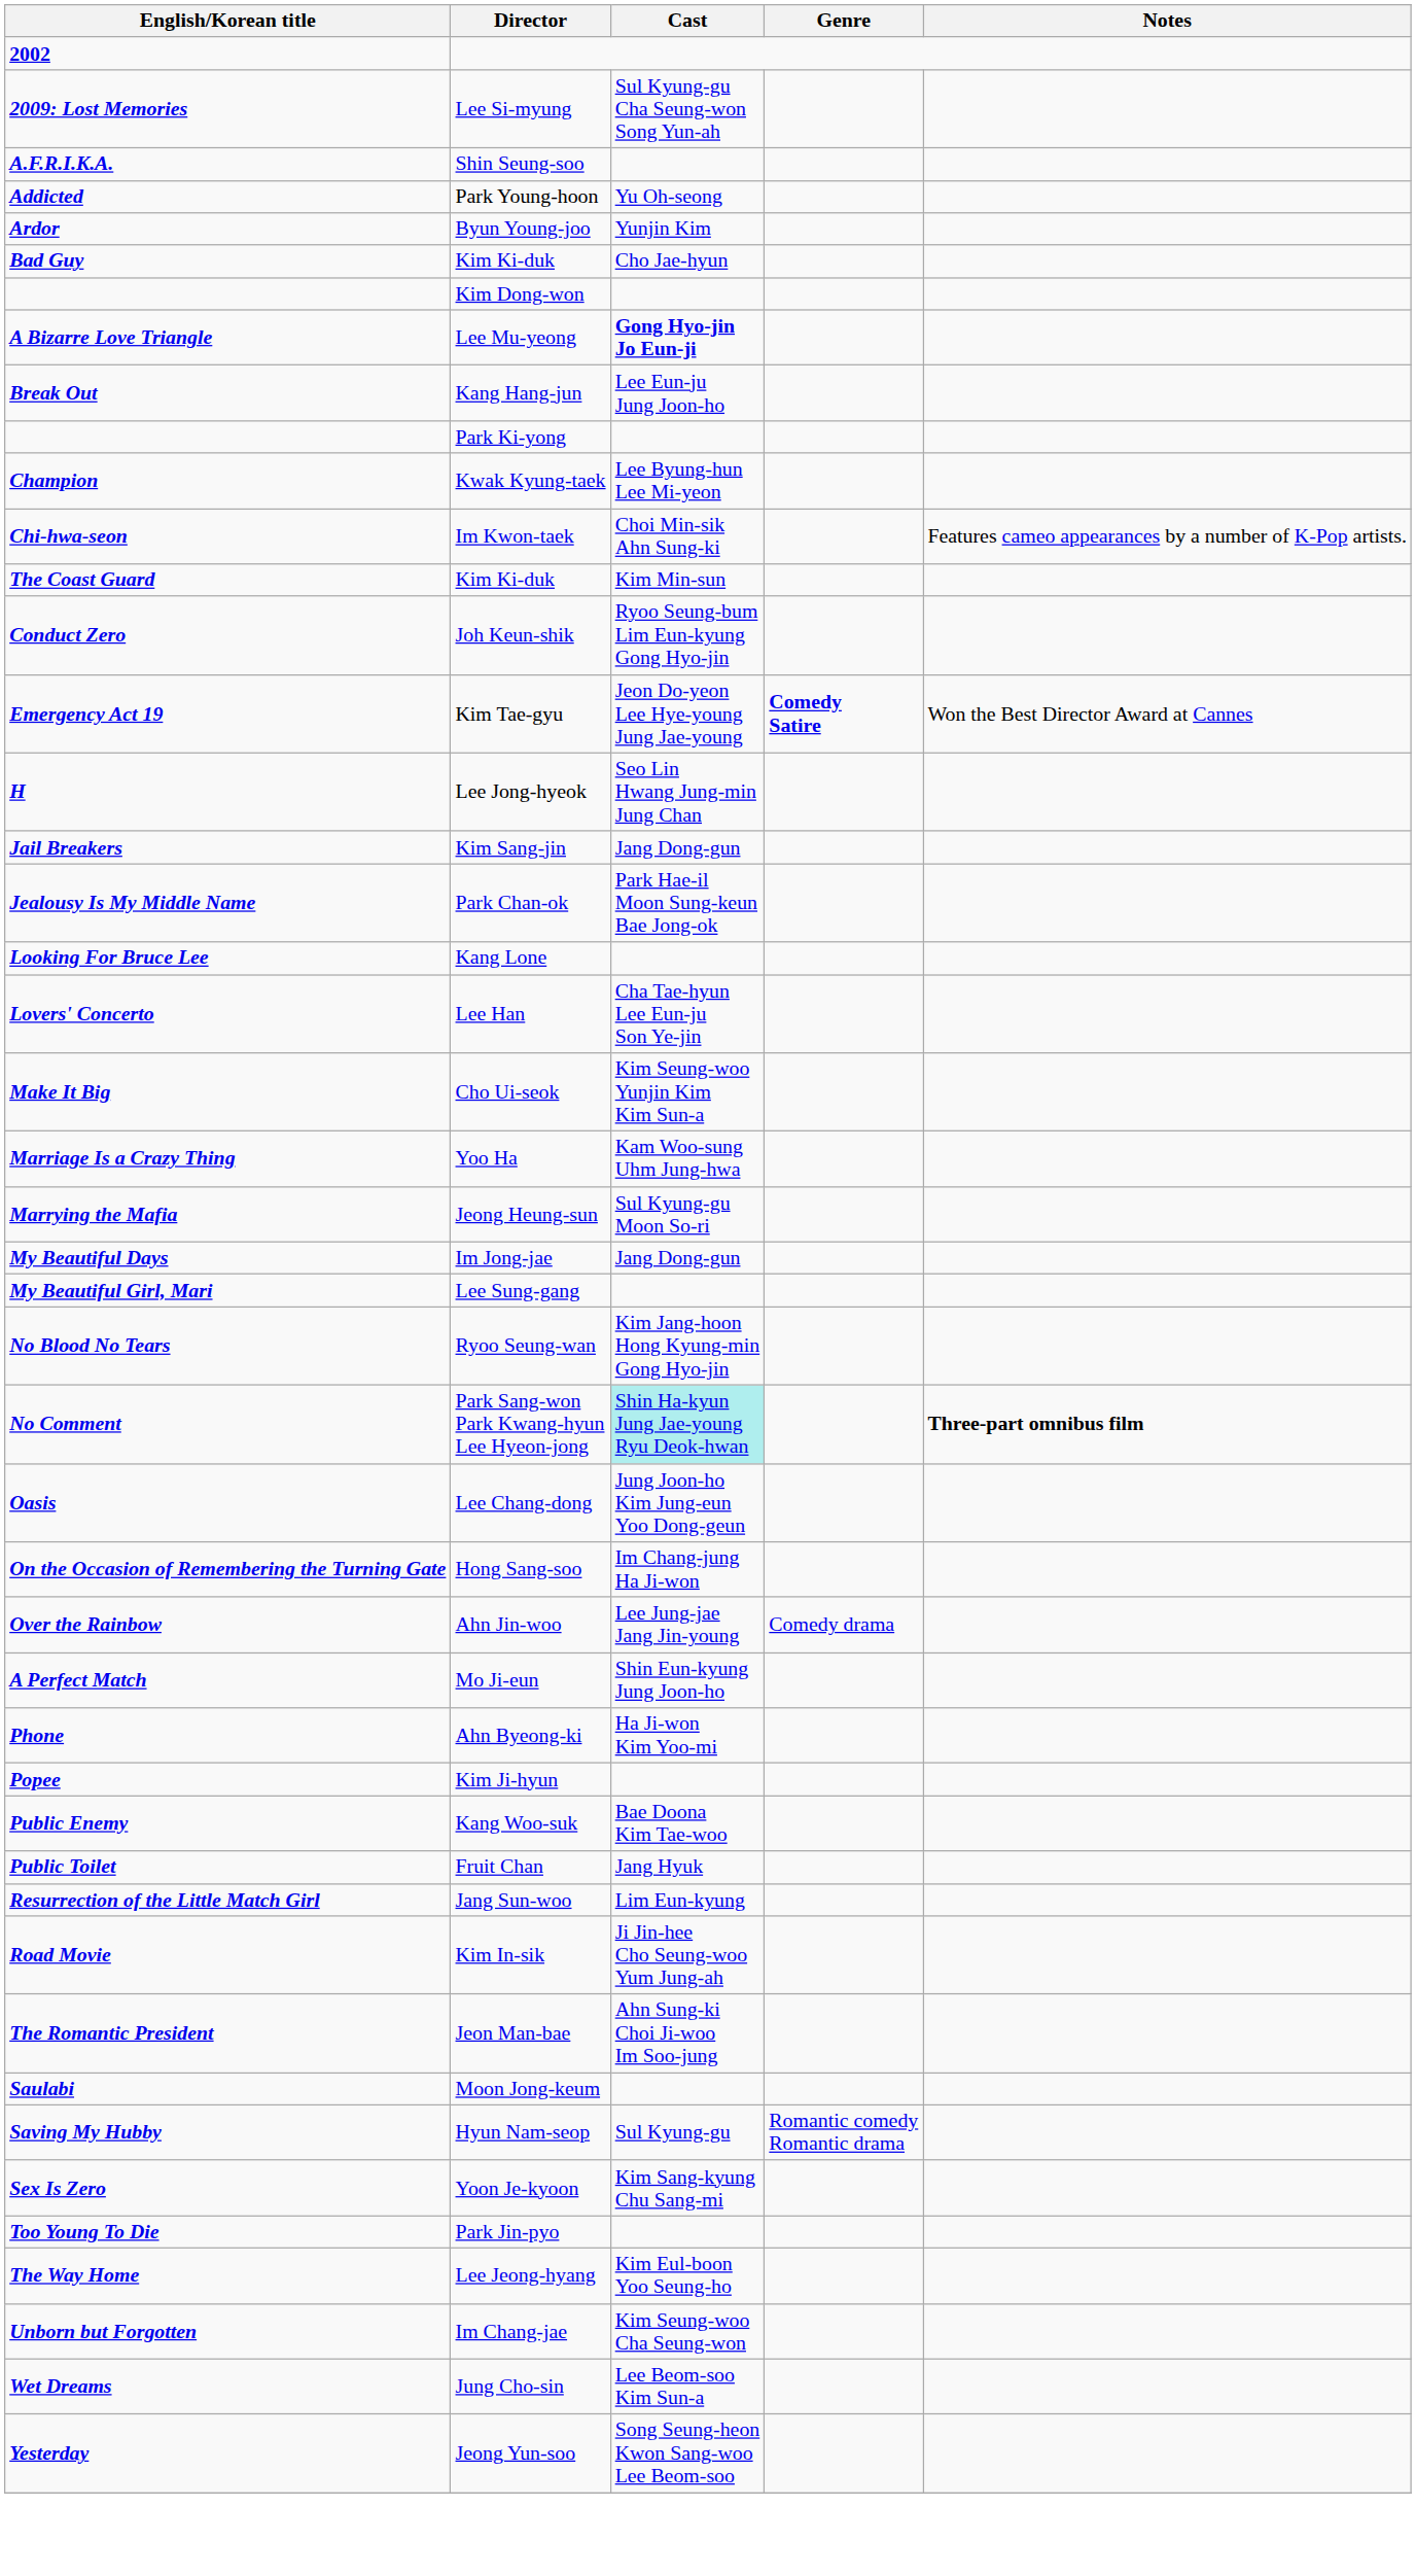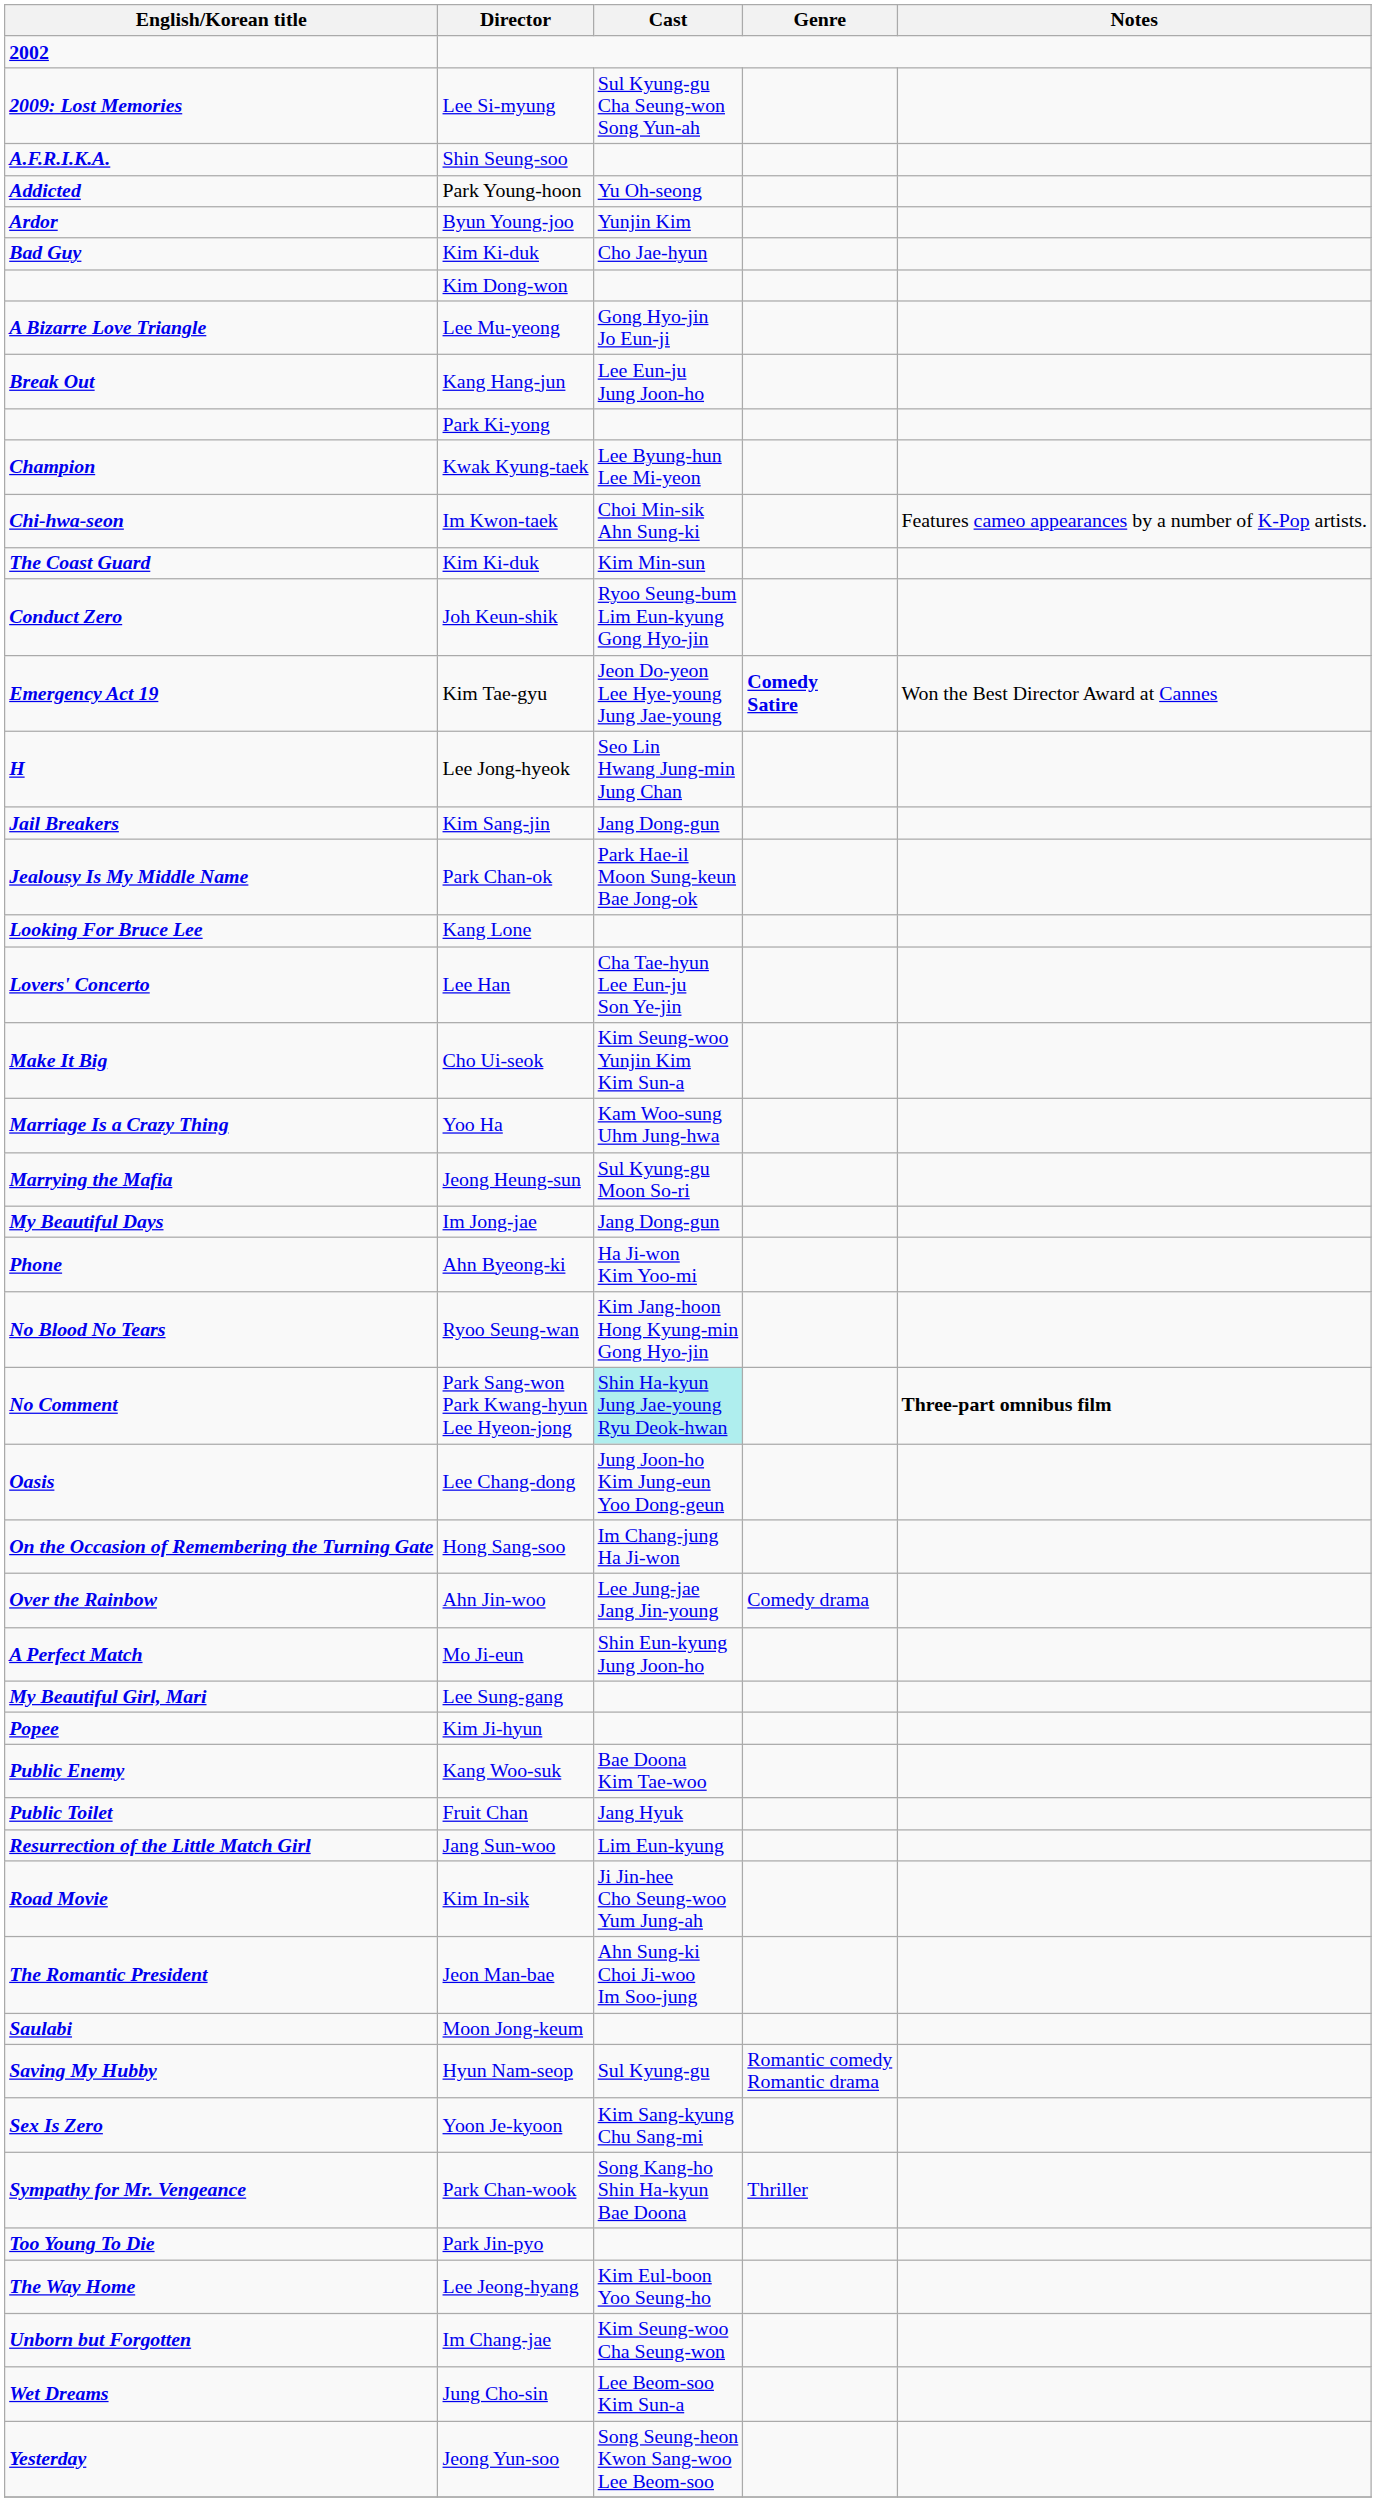 <table class="wikitable">
 <tr>
 <th>English/Korean title</th>
 <th>Director</th>
 <th>Cast</th>
 <th>Genre</th>
 <th>Notes</th>
 </tr>
 <tr>
 <td><strong><a href='#'>2002</a></strong></td>
 </tr>
 <tr>
 <td><strong><em><a href='#'>2009: Lost Memories</a></em></strong></td>
 <td><a href='#'>Lee Si-myung</a></td>
 <td><a href='#'>Sul Kyung-gu</a><br><a href='#'>Cha Seung-won</a><br><a href='#'>Song Yun-ah</a></td>
 <td></td>
 <td></td>
 </tr>
 <tr>
 <td><strong><em><a href='#'>A.F.R.I.K.A.</a></em></strong></td>
 <td><a href='#'>Shin Seung-soo</a></td>
 <td></td>
 <td></td>
 <td></td>
 </tr>
 <tr>
 <td><strong><em><a href='#'>Addicted</a></em></strong></td>
 <td>Park Young-hoon</td>
 <td><a href='#'>Yu Oh-seong</a></td>
 <td></td>
 <td></td>
 </tr>
 <tr>
 <td><strong><em><a href='#'>Ardor</a></em></strong></td>
 <td><a href='#'>Byun Young-joo</a></td>
 <td><a href='#'>Yunjin Kim</a></td>
 <td></td>
 <td></td>
 </tr>
 <tr>
 <td><strong><em><a href='#'>Bad Guy</a></em></strong></td>
 <td><a href='#'>Kim Ki-duk</a></td>
 <td><a href='#'>Cho Jae-hyun</a></td>
 <td></td>
 <td></td>
 </tr>
 <tr>
 <td><strong><em></em></strong></td>
 <td><a href='#'>Kim Dong-won</a></td>
 <td></td>
 <td></td>
 <td></td>
 </tr>
 <tr>
 <td><strong><em><a href='#'>A Bizarre Love Triangle</a></em></strong></td>
 <td><a href='#'>Lee Mu-yeong</a></td>
-<td><strong><a href='#'>Gong Hyo-jin</a><br><a href='#'>Jo Eun-ji</a></strong></td>
+<td><a href='#'>Gong Hyo-jin</a><br><a href='#'>Jo Eun-ji</a></td>
 <td></td>
 <td></td>
 </tr>
 <tr>
 <td><strong><em><a href='#'>Break Out</a></em></strong></td>
 <td><a href='#'>Kang Hang-jun</a></td>
 <td><a href='#'>Lee Eun-ju</a><br><a href='#'>Jung Joon-ho</a></td>
 <td></td>
 <td></td>
 </tr>
 <tr>
 <td><strong><em></em></strong></td>
 <td><a href='#'>Park Ki-yong</a></td>
 <td></td>
 <td></td>
 <td></td>
 </tr>
 <tr>
 <td><strong><em><a href='#'>Champion</a></em></strong></td>
 <td><a href='#'>Kwak Kyung-taek</a></td>
 <td><a href='#'>Lee Byung-hun</a><br><a href='#'>Lee Mi-yeon</a></td>
 <td></td>
 <td></td>
 </tr>
 <tr>
 <td><strong><em><a href='#'>Chi-hwa-seon</a></em></strong></td>
 <td><a href='#'>Im Kwon-taek</a></td>
 <td><a href='#'>Choi Min-sik</a><br><a href='#'>Ahn Sung-ki</a></td>
 <td></td>
 <td>Features <a href='#'>cameo appearances</a> by a number of <a href='#'>K-Pop</a> artists.</td>
 </tr>
 <tr>
 <td><strong><em><a href='#'>The Coast Guard</a></em></strong></td>
 <td><a href='#'>Kim Ki-duk</a></td>
 <td><a href='#'>Kim Min-sun</a></td>
 <td></td>
 <td></td>
 </tr>
 <tr>
 <td><strong><em><a href='#'>Conduct Zero</a></em></strong></td>
 <td><a href='#'>Joh Keun-shik</a></td>
 <td><a href='#'>Ryoo Seung-bum</a><br><a href='#'>Lim Eun-kyung</a><br><a href='#'>Gong Hyo-jin</a></td>
 <td></td>
 <td></td>
 </tr>
 <tr>
 <td><strong><em><a href='#'>Emergency Act 19</a></em></strong></td>
 <td>Kim Tae-gyu</td>
 <td><a href='#'>Jeon Do-yeon</a><br><a href='#'>Lee Hye-young</a><br><a href='#'>Jung Jae-young</a></td>
 <td><strong><a href='#'>Comedy</a><br><a href='#'>Satire</a></strong></td>
 <td>Won the Best Director Award at <a href='#'>Cannes</a></td>
 </tr>
 <tr>
 <td><strong><em><a href='#'>H</a></em></strong></td>
 <td>Lee Jong-hyeok</td>
 <td><a href='#'>Seo Lin</a><br><a href='#'>Hwang Jung-min</a><br><a href='#'>Jung Chan</a></td>
 <td></td>
 <td></td>
 </tr>
 <tr>
 <td><strong><em><a href='#'>Jail Breakers</a></em></strong></td>
 <td><a href='#'>Kim Sang-jin</a></td>
 <td><a href='#'>Jang Dong-gun</a></td>
 <td></td>
 <td></td>
 </tr>
 <tr>
 <td><strong><em><a href='#'>Jealousy Is My Middle Name</a></em></strong></td>
 <td><a href='#'>Park Chan-ok</a></td>
 <td><a href='#'>Park Hae-il</a><br><a href='#'>Moon Sung-keun</a><br><a href='#'>Bae Jong-ok</a></td>
 <td></td>
 <td></td>
 </tr>
 <tr>
 <td><strong><em><a href='#'>Looking For Bruce Lee</a></em></strong></td>
 <td><a href='#'>Kang Lone</a></td>
 <td></td>
 <td></td>
 <td></td>
 </tr>
 <tr>
 <td><strong><em><a href='#'>Lovers' Concerto</a></em></strong></td>
 <td><a href='#'>Lee Han</a></td>
 <td><a href='#'>Cha Tae-hyun</a><br><a href='#'>Lee Eun-ju</a><br><a href='#'>Son Ye-jin</a></td>
 <td></td>
 <td></td>
 </tr>
 <tr>
 <td><strong><em><a href='#'>Make It Big</a></em></strong></td>
 <td><a href='#'>Cho Ui-seok</a></td>
 <td><a href='#'>Kim Seung-woo</a><br><a href='#'>Yunjin Kim</a><br><a href='#'>Kim Sun-a</a></td>
 <td></td>
 <td></td>
 </tr>
 <tr>
 <td><strong><em><a href='#'>Marriage Is a Crazy Thing</a></em></strong></td>
 <td><a href='#'>Yoo Ha</a></td>
 <td><a href='#'>Kam Woo-sung</a><br><a href='#'>Uhm Jung-hwa</a></td>
 <td></td>
 <td></td>
 </tr>
 <tr>
 <td><strong><em><a href='#'>Marrying the Mafia</a></em></strong></td>
 <td><a href='#'>Jeong Heung-sun</a></td>
 <td><a href='#'>Sul Kyung-gu</a><br><a href='#'>Moon So-ri</a></td>
 <td></td>
 <td></td>
 </tr>
 <tr>
 <td><strong><em><a href='#'>My Beautiful Days</a></em></strong></td>
 <td><a href='#'>Im Jong-jae</a></td>
 <td><a href='#'>Jang Dong-gun</a></td>
 <td></td>
 <td></td>
 </tr>
 <tr>
-<td><strong><em><a href='#'>My Beautiful Girl, Mari</a></em></strong></td>
-<td><a href='#'>Lee Sung-gang</a></td>
-<td></td>
+<td><strong><em><a href='#'>Phone</a></em></strong></td>
+<td><a href='#'>Ahn Byeong-ki</a></td>
+<td><a href='#'>Ha Ji-won</a><br><a href='#'>Kim Yoo-mi</a></td>
 <td></td>
 <td></td>
 </tr>
 <tr>
 <td><strong><em><a href='#'>No Blood No Tears</a></em></strong></td>
 <td><a href='#'>Ryoo Seung-wan</a></td>
 <td><a href='#'>Kim Jang-hoon</a><br><a href='#'>Hong Kyung-min</a><br><a href='#'>Gong Hyo-jin</a></td>
 <td></td>
 <td></td>
 </tr>
 <tr>
 <td><strong><em><a href='#'>No Comment</a></em></strong></td>
 <td><a href='#'>Park Sang-won</a><br><a href='#'>Park Kwang-hyun</a><br><a href='#'>Lee Hyeon-jong</a></td>
 <td style="background: paleturquoise;"><a href='#'>Shin Ha-kyun</a><br><a href='#'>Jung Jae-young</a><br><a href='#'>Ryu Deok-hwan</a></td>
 <td></td>
 <td><strong>Three-part omnibus film</strong></td>
 </tr>
 <tr>
 <td><strong><em><a href='#'>Oasis</a></em></strong></td>
 <td><a href='#'>Lee Chang-dong</a></td>
 <td><a href='#'>Jung Joon-ho</a><br><a href='#'>Kim Jung-eun</a><br><a href='#'>Yoo Dong-geun</a></td>
 <td></td>
 <td></td>
 </tr>
 <tr>
 <td><strong><em><a href='#'>On the Occasion of Remembering the Turning Gate</a></em></strong></td>
 <td><a href='#'>Hong Sang-soo</a></td>
 <td><a href='#'>Im Chang-jung</a><br><a href='#'>Ha Ji-won</a></td>
 <td></td>
 <td></td>
 </tr>
 <tr>
 <td><strong><em><a href='#'>Over the Rainbow</a></em></strong></td>
 <td><a href='#'>Ahn Jin-woo</a></td>
 <td><a href='#'>Lee Jung-jae</a><br><a href='#'>Jang Jin-young</a></td>
 <td><a href='#'>Comedy drama</a></td>
 <td></td>
 </tr>
 <tr>
 <td><strong><em><a href='#'>A Perfect Match</a></em></strong></td>
 <td><a href='#'>Mo Ji-eun</a></td>
 <td><a href='#'>Shin Eun-kyung</a><br><a href='#'>Jung Joon-ho</a></td>
 <td></td>
 <td></td>
 </tr>
 <tr>
-<td><strong><em><a href='#'>Phone</a></em></strong></td>
-<td><a href='#'>Ahn Byeong-ki</a></td>
-<td><a href='#'>Ha Ji-won</a><br><a href='#'>Kim Yoo-mi</a></td>
+<td><strong><em><a href='#'>My Beautiful Girl, Mari</a></em></strong></td>
+<td><a href='#'>Lee Sung-gang</a></td>
+<td></td>
 <td></td>
 <td></td>
 </tr>
 <tr>
 <td><strong><em><a href='#'>Popee</a></em></strong></td>
 <td><a href='#'>Kim Ji-hyun</a></td>
 <td></td>
 <td></td>
 <td></td>
 </tr>
 <tr>
 <td><strong><em><a href='#'>Public Enemy</a></em></strong></td>
 <td><a href='#'>Kang Woo-suk</a></td>
 <td><a href='#'>Bae Doona</a><br><a href='#'>Kim Tae-woo</a></td>
 <td></td>
 <td></td>
 </tr>
 <tr>
 <td><strong><em><a href='#'>Public Toilet</a></em></strong></td>
 <td><a href='#'>Fruit Chan</a></td>
 <td><a href='#'>Jang Hyuk</a></td>
 <td></td>
 <td></td>
 </tr>
 <tr>
 <td><strong><em><a href='#'>Resurrection of the Little Match Girl</a></em></strong></td>
 <td><a href='#'>Jang Sun-woo</a></td>
 <td><a href='#'>Lim Eun-kyung</a></td>
 <td></td>
 <td></td>
 </tr>
 <tr>
 <td><strong><em><a href='#'>Road Movie</a></em></strong></td>
 <td><a href='#'>Kim In-sik</a></td>
 <td><a href='#'>Ji Jin-hee</a><br><a href='#'>Cho Seung-woo</a><br><a href='#'>Yum Jung-ah</a></td>
 <td></td>
 <td></td>
 </tr>
 <tr>
 <td><strong><em><a href='#'>The Romantic President</a></em></strong></td>
 <td><a href='#'>Jeon Man-bae</a></td>
 <td><a href='#'>Ahn Sung-ki</a><br><a href='#'>Choi Ji-woo</a><br><a href='#'>Im Soo-jung</a></td>
 <td></td>
 <td></td>
 </tr>
 <tr>
 <td><strong><em><a href='#'>Saulabi</a></em></strong></td>
 <td><a href='#'>Moon Jong-keum</a></td>
 <td></td>
 <td></td>
 <td></td>
 </tr>
 <tr>
 <td><strong><em><a href='#'>Saving My Hubby</a></em></strong></td>
 <td><a href='#'>Hyun Nam-seop</a></td>
 <td><a href='#'>Sul Kyung-gu</a></td>
 <td><a href='#'>Romantic comedy</a><br><a href='#'>Romantic drama</a></td>
 <td></td>
 </tr>
 <tr>
 <td><strong><em><a href='#'>Sex Is Zero</a></em></strong></td>
 <td><a href='#'>Yoon Je-kyoon</a></td>
 <td><a href='#'>Kim Sang-kyung</a><br><a href='#'>Chu Sang-mi</a></td>
 <td></td>
 <td></td>
 </tr>
 <tr>
+<td><strong><em><a href='#'>Sympathy for Mr. Vengeance</a></em></strong></td>
+<td><a href='#'>Park Chan-wook</a></td>
+<td><a href='#'>Song Kang-ho</a><br><a href='#'>Shin Ha-kyun</a><br><a href='#'>Bae Doona</a></td>
+<td><a href='#'>Thriller</a></td>
+<td></td>
+</tr>
+<tr>
 <td><strong><em><a href='#'>Too Young To Die</a></em></strong></td>
 <td><a href='#'>Park Jin-pyo</a></td>
 <td></td>
 <td></td>
 <td></td>
 </tr>
 <tr>
 <td><strong><em><a href='#'>The Way Home</a></em></strong></td>
 <td><a href='#'>Lee Jeong-hyang</a></td>
 <td><a href='#'>Kim Eul-boon</a><br><a href='#'>Yoo Seung-ho</a></td>
 <td></td>
 <td></td>
 </tr>
 <tr>
 <td><strong><em><a href='#'>Unborn but Forgotten</a></em></strong></td>
 <td><a href='#'>Im Chang-jae</a></td>
 <td><a href='#'>Kim Seung-woo</a><br><a href='#'>Cha Seung-won</a></td>
 <td></td>
 <td></td>
 </tr>
 <tr>
 <td><strong><em><a href='#'>Wet Dreams</a></em></strong></td>
 <td><a href='#'>Jung Cho-sin</a></td>
 <td><a href='#'>Lee Beom-soo</a><br><a href='#'>Kim Sun-a</a></td>
 <td></td>
 <td></td>
 </tr>
 <tr>
 <td><strong><em><a href='#'>Yesterday</a></em></strong></td>
 <td><a href='#'>Jeong Yun-soo</a></td>
 <td><a href='#'>Song Seung-heon</a><br><a href='#'>Kwon Sang-woo</a><br><a href='#'>Lee Beom-soo</a></td>
 <td></td>
 <td></td>
 </tr>
 <tr>
 </tr>
 </table>
